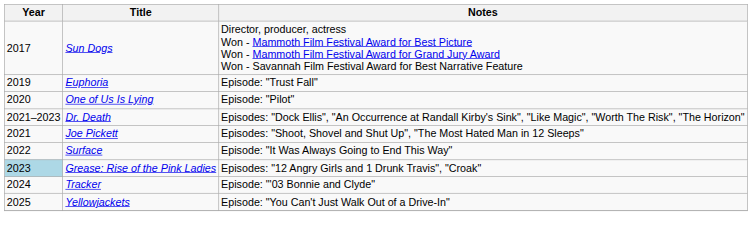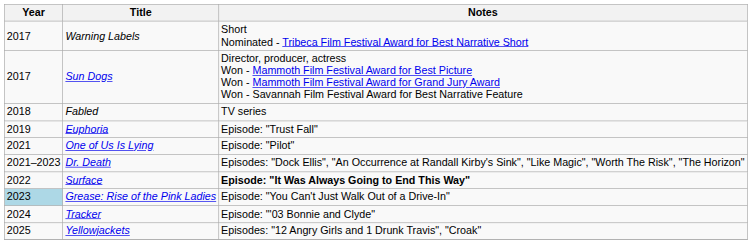 <table class="wikitable sortable">
 <tr>
 <th>Year</th>
 <th>Title</th>
 <th class="unsortable">Notes</th>
 </tr>
 <tr>
 <td>2017</td>
+<td><em>Warning Labels</em></td>
+<td>Short<br>Nominated - <a href='#'>Tribeca Film Festival Award for Best Narrative Short</a></td>
+</tr>
+<tr>
+<td>2017</td>
 <td><em><a href='#'>Sun Dogs</a></em></td>
 <td>Director, producer, actress<br>Won - <a href='#'>Mammoth Film Festival Award for Best Picture</a><br>Won - <a href='#'>Mammoth Film Festival Award for Grand Jury Award</a><br>Won - Savannah Film Festival Award for Best Narrative Feature</td>
+</tr>
+<tr>
+<td>2018</td>
+<td><em>Fabled</em></td>
+<td>TV series</td>
 </tr>
 <tr>
 <td>2019</td>
 <td><em><a href='#'>Euphoria</a></em></td>
 <td>Episode: "Trust Fall"</td>
 </tr>
 <tr>
-<td>2020</td>
+<td>2021</td>
 <td><em><a href='#'>One of Us Is Lying</a></em></td>
 <td>Episode: "Pilot"</td>
 </tr>
 <tr>
 <td>2021–2023</td>
 <td><em><a href='#'>Dr. Death</a></em></td>
 <td>Episodes: "Dock Ellis", "An Occurrence at Randall Kirby's Sink", "Like Magic", "Worth The Risk", "The Horizon"</td>
 </tr>
 <tr>
-<td>2021</td>
-<td><em><a href='#'>Joe Pickett</a></em></td>
-<td>Episodes: "Shoot, Shovel and Shut Up", "The Most Hated Man in 12 Sleeps"</td>
-</tr>
-<tr>
 <td>2022</td>
 <td><em><a href='#'>Surface</a></em></td>
-<td>Episode: "It Was Always Going to End This Way"</td>
+<td><strong>Episode: "It Was Always Going to End This Way"</strong></td>
 </tr>
 <tr>
 <td style="background: lightblue;">2023</td>
 <td><em><a href='#'>Grease: Rise of the Pink Ladies</a></em></td>
-<td>Episodes: "12 Angry Girls and 1 Drunk Travis", "Croak"</td>
+<td>Episode: "You Can't Just Walk Out of a Drive-In"</td>
 </tr>
 <tr>
 <td>2024</td>
 <td><em><a href='#'>Tracker</a></em></td>
 <td>Episode: "'03 Bonnie and Clyde"</td>
 </tr>
 <tr>
 <td>2025</td>
 <td><em><a href='#'>Yellowjackets</a></em></td>
-<td>Episode: "You Can't Just Walk Out of a Drive-In"</td>
+<td>Episodes: "12 Angry Girls and 1 Drunk Travis", "Croak"</td>
 </tr>
 <tr>
 </tr>
 </table>
